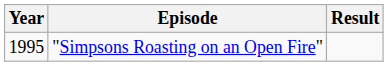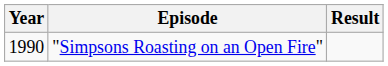 <table class="wikitable">
 <tr>
 <th>Year</th>
 <th>Episode</th>
 <th>Result</th>
 </tr>
 <tr>
-<td>1995</td>
+<td>1990</td>
 <td>"<a href='#'>Simpsons Roasting on an Open Fire</a>"</td>
 <td></td>
 </tr>
 </table>
